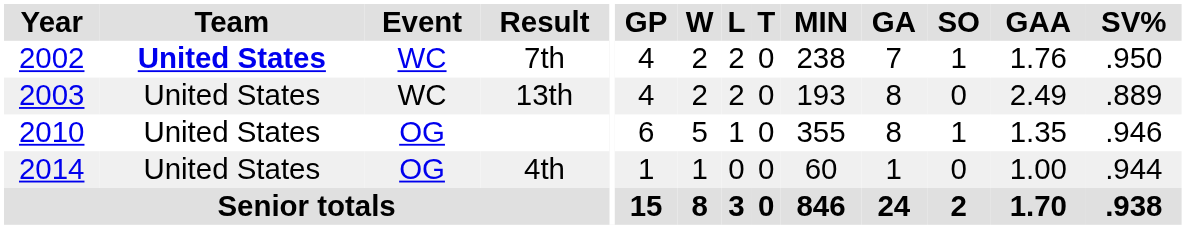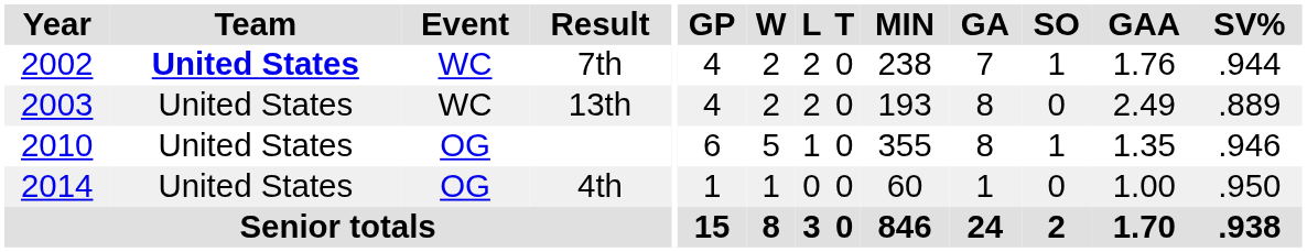 <table border="0" cellpadding="1" cellspacing="0" ID="Table3" style="text-align:center; width:40em">
 <tr ALIGN="center" bgcolor="#e0e0e0">
 <th>Year</th>
 <th>Team</th>
 <th>Event</th>
 <th>Result</th>
 <th rowspan="99" bgcolor="#ffffff"></th>
 <th>GP</th>
 <th>W</th>
 <th>L</th>
 <th>T</th>
 <th>MIN</th>
 <th>GA</th>
 <th>SO</th>
 <th>GAA</th>
 <th>SV%</th>
 </tr>
 <tr ALIGN="center">
 <td><a href='#'>2002</a></td>
 <td><strong><a href='#'>United States</a></strong></td>
 <td><a href='#'>WC</a></td>
 <td>7th</td>
 <td>4</td>
 <td>2</td>
 <td>2</td>
 <td>0</td>
 <td>238</td>
 <td>7</td>
 <td>1</td>
 <td>1.76</td>
-<td>.950</td>
+<td>.944</td>
 </tr>
 <tr ALIGN="center" bgcolor="#f0f0f0">
 <td><a href='#'>2003</a></td>
 <td>United States</td>
 <td>WC</td>
 <td>13th</td>
 <td>4</td>
 <td>2</td>
 <td>2</td>
 <td>0</td>
 <td>193</td>
 <td>8</td>
 <td>0</td>
 <td>2.49</td>
 <td>.889</td>
 </tr>
 <tr ALIGN="center">
 <td><a href='#'>2010</a></td>
 <td>United States</td>
 <td><a href='#'>OG</a></td>
 <td></td>
 <td>6</td>
 <td>5</td>
 <td>1</td>
 <td>0</td>
 <td>355</td>
 <td>8</td>
 <td>1</td>
 <td>1.35</td>
 <td>.946</td>
 </tr>
 <tr ALIGN="center" bgcolor="#f0f0f0">
 <td><a href='#'>2014</a></td>
 <td>United States</td>
 <td><a href='#'>OG</a></td>
 <td>4th</td>
 <td>1</td>
 <td>1</td>
 <td>0</td>
 <td>0</td>
 <td>60</td>
 <td>1</td>
 <td>0</td>
 <td>1.00</td>
-<td>.944</td>
+<td>.950</td>
 </tr>
 <tr ALIGN="center" bgcolor="#e0e0e0">
 <th colspan="4" align="center">Senior totals</th>
 <th>15</th>
 <th>8</th>
 <th>3</th>
 <th>0</th>
 <th>846</th>
 <th>24</th>
 <th>2</th>
 <th>1.70</th>
 <th>.938</th>
 </tr>
 </table>
